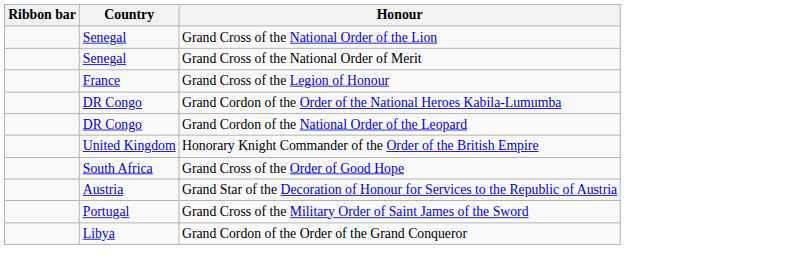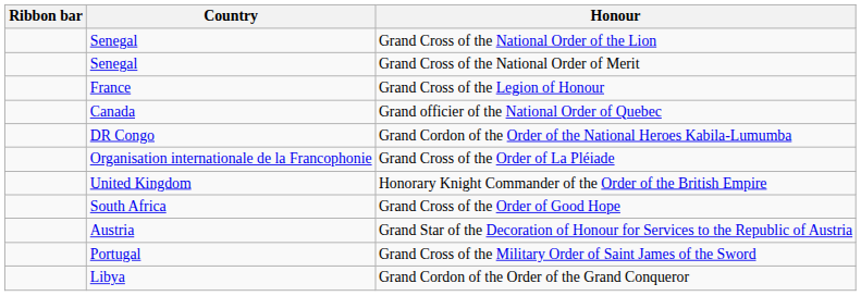 <table class="wikitable">
 <tr>
 <th style="width:80px;">Ribbon bar</th>
 <th>Country</th>
 <th>Honour</th>
 </tr>
 <tr>
 <td></td>
 <td><a href='#'>Senegal</a></td>
 <td>Grand Cross of the <a href='#'>National Order of the Lion</a></td>
 </tr>
 <tr>
 <td></td>
 <td><a href='#'>Senegal</a></td>
 <td>Grand Cross of the National Order of Merit</td>
 </tr>
 <tr>
 <td></td>
 <td><a href='#'>France</a></td>
 <td>Grand Cross of the <a href='#'>Legion of Honour</a></td>
 </tr>
 <tr>
 <td></td>
+<td><a href='#'>Canada</a></td>
+<td>Grand officier of the <a href='#'>National Order of Quebec</a></td>
+</tr>
+<tr>
+<td></td>
 <td><a href='#'>DR Congo</a></td>
 <td>Grand Cordon of the <a href='#'>Order of the National Heroes Kabila-Lumumba</a></td>
 </tr>
 <tr>
 <td></td>
-<td><a href='#'>DR Congo</a></td>
-<td>Grand Cordon of the <a href='#'>National Order of the Leopard</a></td>
+<td><a href='#'>Organisation internationale de la Francophonie</a></td>
+<td>Grand Cross of the <a href='#'>Order of La Pléiade</a></td>
 </tr>
 <tr>
 <td></td>
 <td><a href='#'>United Kingdom</a></td>
 <td>Honorary Knight Commander of the <a href='#'>Order of the British Empire</a></td>
 </tr>
 <tr>
 <td></td>
 <td><a href='#'>South Africa</a></td>
 <td>Grand Cross of the <a href='#'>Order of Good Hope</a></td>
 </tr>
 <tr>
 <td></td>
 <td><a href='#'>Austria</a></td>
 <td>Grand Star of the <a href='#'>Decoration of Honour for Services to the Republic of Austria</a></td>
 </tr>
 <tr>
 <td></td>
 <td><a href='#'>Portugal</a></td>
 <td>Grand Cross of the <a href='#'>Military Order of Saint James of the Sword</a></td>
 </tr>
 <tr>
 <td></td>
 <td><a href='#'>Libya</a></td>
 <td>Grand Cordon of the Order of the Grand Conqueror</td>
 </tr>
 </table>
